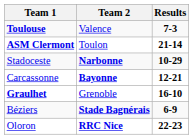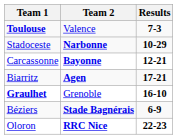 <table class="wikitable">
 <tr>
 <th>Team 1</th>
 <th>Team 2</th>
 <th>Results</th>
 </tr>
 <tr>
 <td><strong><a href='#'>Toulouse</a></strong></td>
 <td><a href='#'>Valence</a></td>
 <td align="center"><strong>7-3</strong></td>
 </tr>
-<tr bgcolor="white">
-<td><strong><a href='#'>ASM Clermont</a></strong></td>
-<td><a href='#'>Toulon</a></td>
-<td align="center"><strong>21-14</strong></td>
-</tr>
 <tr>
 <td><a href='#'>Stadoceste</a></td>
 <td><strong><a href='#'>Narbonne</a></strong></td>
 <td align="center"><strong>10-29</strong></td>
 </tr>
 <tr bgcolor="white">
 <td><a href='#'>Carcassonne</a></td>
 <td><strong><a href='#'>Bayonne</a></strong></td>
 <td align="center"><strong>12-21</strong></td>
+</tr>
+<tr>
+<td><a href='#'>Biarritz</a></td>
+<td><strong><a href='#'>Agen</a></strong></td>
+<td align="center"><strong>17-21</strong></td>
 </tr>
 <tr bgcolor="white">
 <td><strong><a href='#'>Graulhet</a></strong></td>
 <td><a href='#'>Grenoble</a></td>
 <td align="center"><strong>16-10</strong></td>
 </tr>
 <tr>
 <td><a href='#'>Béziers</a></td>
 <td><strong><a href='#'>Stade Bagnérais</a></strong></td>
 <td align="center"><strong>6-9</strong></td>
 </tr>
 <tr bgcolor="white">
 <td><a href='#'>Oloron</a></td>
 <td><strong><a href='#'>RRC Nice</a></strong></td>
 <td align="center"><strong>22-23</strong></td>
 </tr>
 </table>
